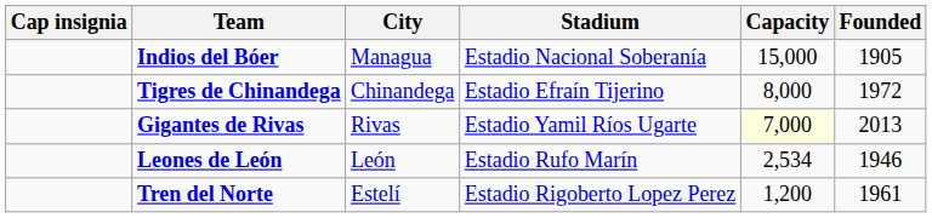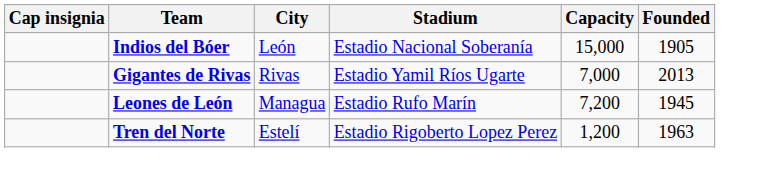 <table class="wikitable sortable">
 <tr>
 <th>Cap insignia</th>
 <th>Team</th>
 <th>City</th>
 <th>Stadium</th>
 <th>Capacity</th>
 <th>Founded</th>
 </tr>
 <tr>
 <td></td>
 <td><strong><a href='#'>Indios del Bóer</a></strong></td>
-<td><a href='#'>Managua</a></td>
+<td><a href='#'>León</a></td>
 <td><a href='#'>Estadio Nacional Soberanía</a></td>
 <td align="center">15,000</td>
 <td align="center">1905</td>
 </tr>
 <tr>
 <td></td>
-<td><strong><a href='#'>Tigres de Chinandega</a></strong></td>
-<td><a href='#'>Chinandega</a></td>
-<td><a href='#'>Estadio Efraín Tijerino</a></td>
-<td align="center">8,000</td>
-<td align="center">1972</td>
-</tr>
-<tr>
-<td></td>
 <td><strong><a href='#'>Gigantes de Rivas</a></strong></td>
 <td><a href='#'>Rivas</a></td>
 <td><a href='#'>Estadio Yamil Ríos Ugarte</a></td>
-<td align="center" style="background: lightyellow;">7,000</td>
+<td align="center">7,000</td>
 <td align="center">2013</td>
 </tr>
 <tr>
 <td></td>
 <td><strong><a href='#'>Leones de León</a></strong></td>
-<td><a href='#'>León</a></td>
+<td><a href='#'>Managua</a></td>
 <td><a href='#'>Estadio Rufo Marín</a></td>
-<td align="center">2,534</td>
-<td align="center">1946</td>
+<td align="center">7,200</td>
+<td align="center">1945</td>
 </tr>
 <tr>
 <td></td>
 <td><strong><a href='#'>Tren del Norte</a></strong></td>
 <td><a href='#'>Estelí</a></td>
 <td><a href='#'>Estadio Rigoberto Lopez Perez</a></td>
 <td align="center">1,200</td>
-<td align="center">1961</td>
+<td align="center">1963</td>
 </tr>
 </table>
